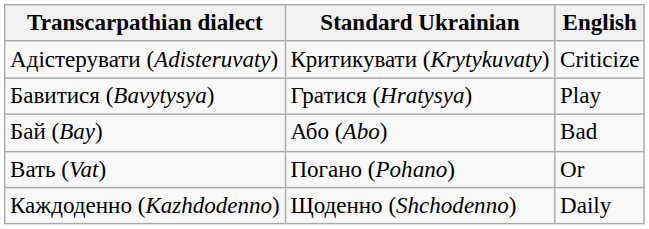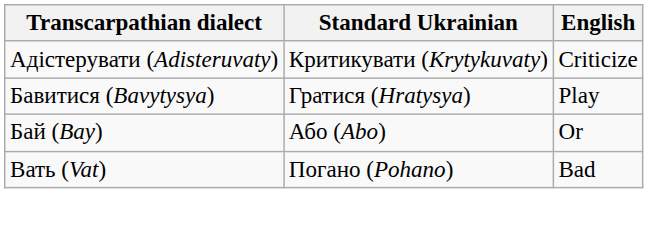 <table class="wikitable">
 <tr>
 <th>Transcarpathian dialect</th>
 <th>Standard Ukrainian</th>
 <th>English</th>
 </tr>
 <tr>
 <td>Адістерувати (<em>Adisteruvaty</em>)</td>
 <td>Критикувати (<em>Krytykuvaty</em>)</td>
 <td>Criticize</td>
 </tr>
 <tr>
 <td>Бавитися (<em>Bavytysya</em>)</td>
 <td>Гратися (<em>Hratysya</em>)</td>
 <td>Play</td>
 </tr>
 <tr>
 <td>Бай (<em>Bay</em>)</td>
 <td>Або (<em>Abo</em>)</td>
-<td>Bad</td>
+<td>Or</td>
 </tr>
 <tr>
 <td>Вать (<em>Vat</em>)</td>
 <td>Погано (<em>Pohano</em>)</td>
-<td>Or</td>
-</tr>
-<tr>
-<td>Каждоденно (<em>Kazhdodenno</em>)</td>
-<td>Щоденно (<em>Shchodenno</em>)</td>
-<td>Daily</td>
+<td>Bad</td>
 </tr>
 </table>
